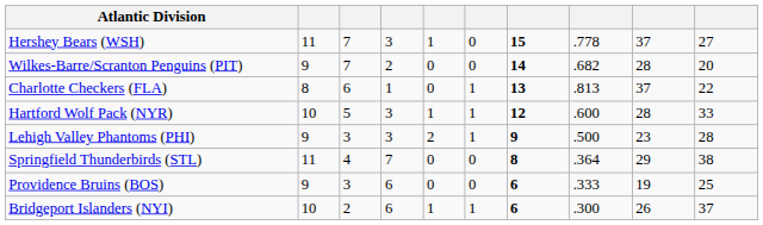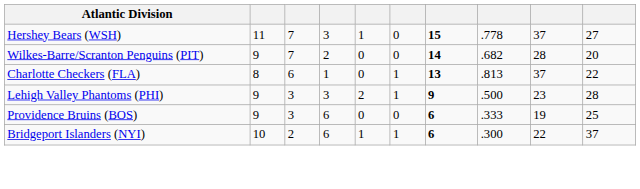 <table class="wikitable" style="width:50em">
 <tr>
 <th width="35%">Atlantic Division</th>
 <th width="5%"></th>
 <th width="5%"></th>
 <th width="5%"></th>
 <th width="5%"></th>
 <th width="5%"></th>
 <th width="7.5%"></th>
 <th width="7.5%"></th>
 <th width="7.5%"></th>
 <th width="7.5%"></th>
 </tr>
 <tr bgcolor=>
 <td><a href='#'>Hershey Bears</a> (<a href='#'>WSH</a>)</td>
 <td>11</td>
 <td>7</td>
 <td>3</td>
 <td>1</td>
 <td>0</td>
 <td><strong>15</strong></td>
 <td>.778</td>
 <td>37</td>
 <td>27</td>
 </tr>
 <tr bgcolor=>
 <td><a href='#'>Wilkes-Barre/Scranton Penguins</a> (<a href='#'>PIT</a>)</td>
 <td>9</td>
 <td>7</td>
 <td>2</td>
 <td>0</td>
 <td>0</td>
 <td><strong>14</strong></td>
 <td>.682</td>
 <td>28</td>
 <td>20</td>
 </tr>
 <tr bgcolor=>
 <td><a href='#'>Charlotte Checkers</a> (<a href='#'>FLA</a>)</td>
 <td>8</td>
 <td>6</td>
 <td>1</td>
 <td>0</td>
 <td>1</td>
 <td><strong>13</strong></td>
 <td>.813</td>
 <td>37</td>
 <td>22</td>
 </tr>
 <tr bgcolor=>
-<td><a href='#'>Hartford Wolf Pack</a> (<a href='#'>NYR</a>)</td>
-<td>10</td>
-<td>5</td>
-<td>3</td>
-<td>1</td>
-<td>1</td>
-<td><strong>12</strong></td>
-<td>.600</td>
-<td>28</td>
-<td>33</td>
-</tr>
-<tr bgcolor=>
 <td><a href='#'>Lehigh Valley Phantoms</a> (<a href='#'>PHI</a>)</td>
 <td>9</td>
 <td>3</td>
 <td>3</td>
 <td>2</td>
 <td>1</td>
 <td><strong>9</strong></td>
 <td>.500</td>
 <td>23</td>
 <td>28</td>
-</tr>
-<tr bgcolor=>
-<td><a href='#'>Springfield Thunderbirds</a> (<a href='#'>STL</a>)</td>
-<td>11</td>
-<td>4</td>
-<td>7</td>
-<td>0</td>
-<td>0</td>
-<td><strong>8</strong></td>
-<td>.364</td>
-<td>29</td>
-<td>38</td>
 </tr>
 <tr bgcolor=>
 <td><a href='#'>Providence Bruins</a> (<a href='#'>BOS</a>)</td>
 <td>9</td>
 <td>3</td>
 <td>6</td>
 <td>0</td>
 <td>0</td>
 <td><strong>6</strong></td>
 <td>.333</td>
 <td>19</td>
 <td>25</td>
 </tr>
 <tr bgcolor=>
 <td><a href='#'>Bridgeport Islanders</a> (<a href='#'>NYI</a>)</td>
 <td>10</td>
 <td>2</td>
 <td>6</td>
 <td>1</td>
 <td>1</td>
 <td><strong>6</strong></td>
 <td>.300</td>
-<td>26</td>
+<td>22</td>
 <td>37</td>
 </tr>
 </table>
